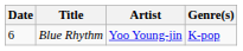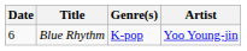 <table class="wikitable" style="text-align: left;">
 <tr>
 <th>Date</th>
 <th>Title</th>
+<th>Genre(s)</th>
 <th>Artist</th>
-<th>Genre(s)</th>
 </tr>
 <tr>
 <td>6</td>
 <td><em>Blue Rhythm</em></td>
+<td><a href='#'>K-pop</a></td>
 <td><a href='#'>Yoo Young-jin</a></td>
-<td><a href='#'>K-pop</a></td>
 </tr>
 </table>
